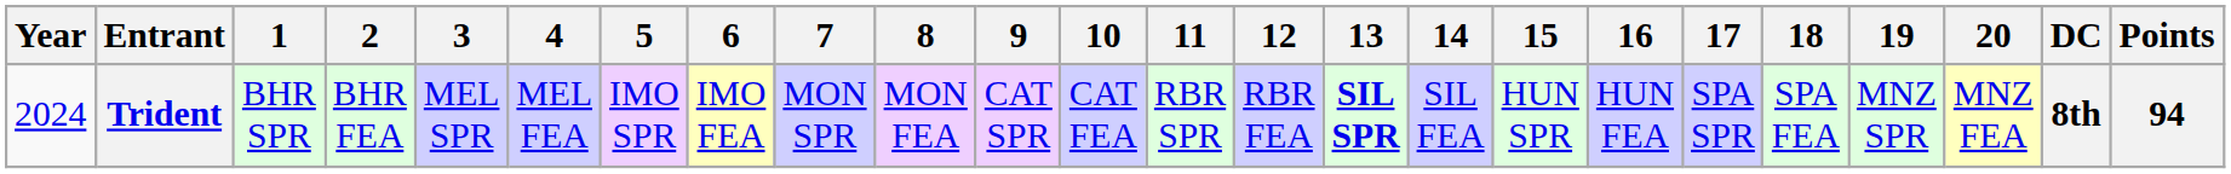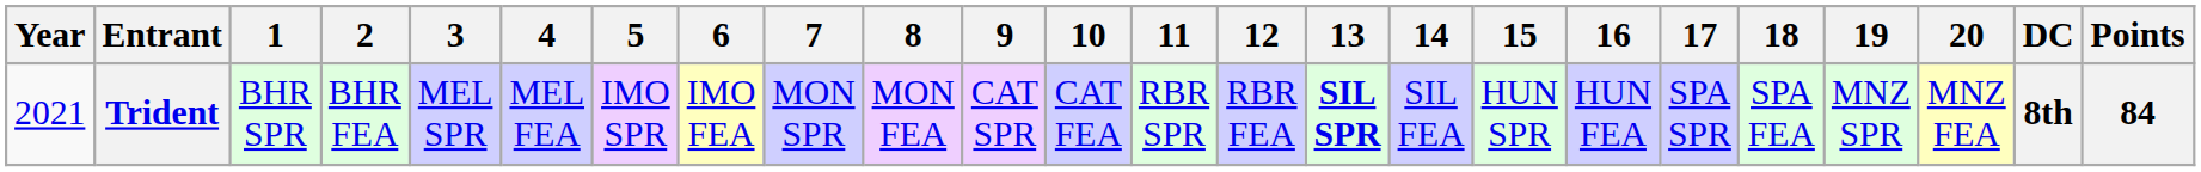 <table class="wikitable" style="text-align:center; font-size:85%;">
 <tr>
 <th>Year</th>
 <th>Entrant</th>
 <th>1</th>
 <th>2</th>
 <th>3</th>
 <th>4</th>
 <th>5</th>
 <th>6</th>
 <th>7</th>
 <th>8</th>
 <th>9</th>
 <th>10</th>
 <th>11</th>
 <th>12</th>
 <th>13</th>
 <th>14</th>
 <th>15</th>
 <th>16</th>
 <th>17</th>
 <th>18</th>
 <th>19</th>
 <th>20</th>
 <th>DC</th>
 <th>Points</th>
 </tr>
 <tr>
-<td><a href='#'>2024</a></td>
+<td><a href='#'>2021</a></td>
 <th nowrap><a href='#'>Trident</a></th>
 <td style="background:#DFFFDF;"><a href='#'>BHR<br>SPR</a><br></td>
 <td style="background:#DFFFDF;"><a href='#'>BHR<br>FEA</a><br></td>
 <td style="background:#CFCFFF;"><a href='#'>MEL<br>SPR</a><br></td>
 <td style="background:#CFCFFF;"><a href='#'>MEL<br>FEA</a><br></td>
 <td style="background:#EFCFFF;"><a href='#'>IMO<br>SPR</a><br></td>
 <td style="background:#FFFFBF;"><a href='#'>IMO<br>FEA</a><br></td>
 <td style="background:#CFCFFF;"><a href='#'>MON<br>SPR</a><br></td>
 <td style="background:#EFCFFF;"><a href='#'>MON<br>FEA</a><br></td>
 <td style="background:#EFCFFF;"><a href='#'>CAT<br>SPR</a><br></td>
 <td style="background:#CFCFFF;"><a href='#'>CAT<br>FEA</a><br></td>
 <td style="background:#DFFFDF;"><a href='#'>RBR<br>SPR</a><br></td>
 <td style="background:#CFCFFF;"><a href='#'>RBR<br>FEA</a><br></td>
 <td style="background:#DFFFDF;"><strong><a href='#'>SIL<br>SPR</a><br></strong></td>
 <td style="background:#CFCFFF;"><a href='#'>SIL<br>FEA</a><br></td>
 <td style="background:#DFFFDF;"><a href='#'>HUN<br>SPR</a><br></td>
 <td style="background:#CFCFFF;"><a href='#'>HUN<br>FEA</a><br></td>
 <td style="background:#CFCFFF;"><a href='#'>SPA<br>SPR</a><br></td>
 <td style="background:#DFFFDF;"><a href='#'>SPA<br>FEA</a><br></td>
 <td style="background:#DFFFDF;"><a href='#'>MNZ<br>SPR</a><br></td>
 <td style="background:#FFFFBF;"><a href='#'>MNZ<br>FEA</a><br></td>
 <th>8th</th>
-<th>94</th>
+<th>84</th>
 </tr>
 </table>
